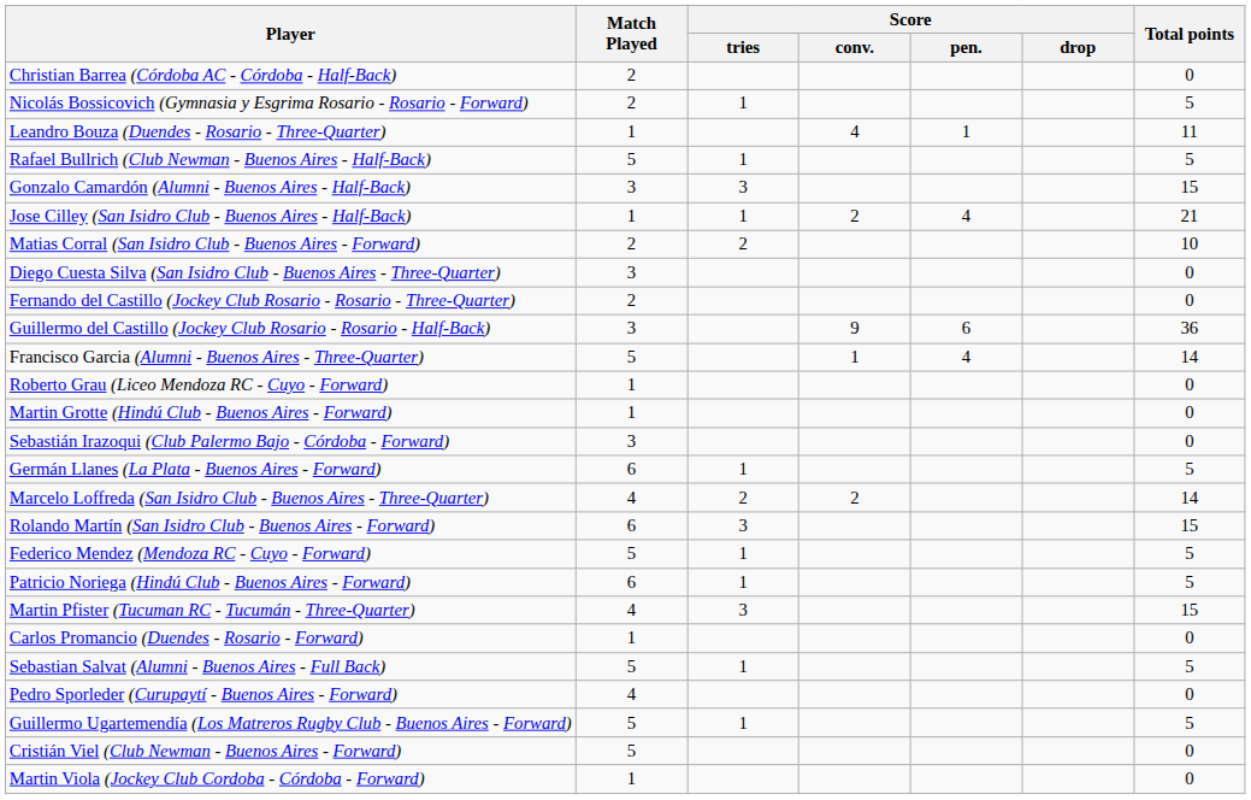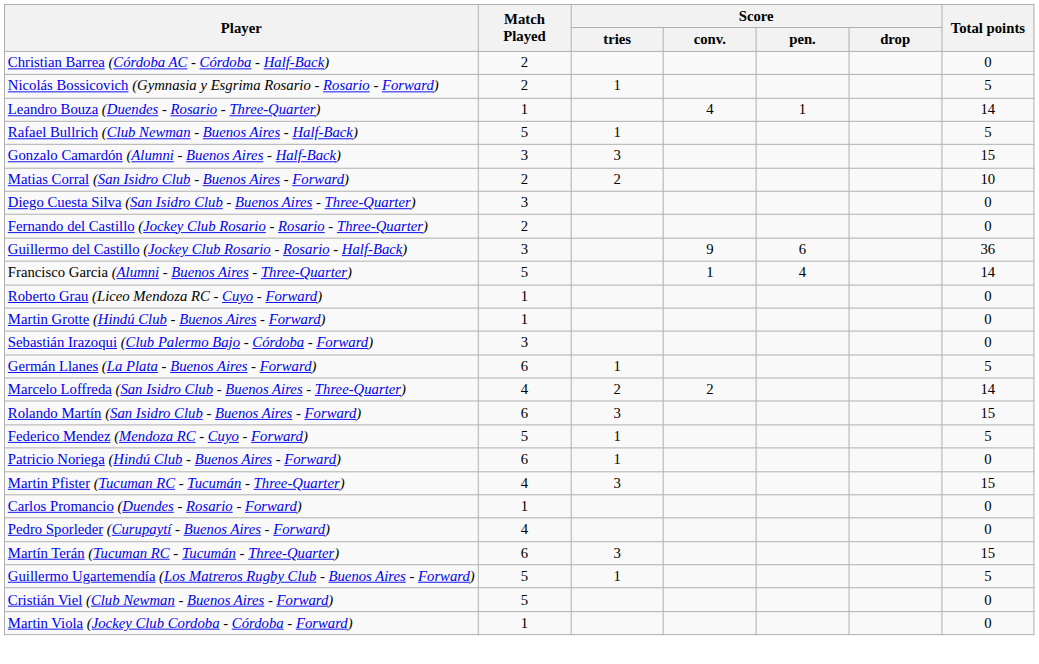 <table class="wikitable sortable">
 <tr>
 <th rowspan=2 width="46%">Player</th>
 <th rowspan=2 width="9%">Match <br>Played</th>
 <th colspan=4 width="36%">Score</th>
 <th rowspan=2 width="9%">Total points</th>
 </tr>
 <tr>
 <th width="9%">tries</th>
 <th width="9%">conv.</th>
 <th width="9%">pen.</th>
 <th width="9%">drop</th>
 </tr>
 <tr align=center>
 <td align=left><a href='#'>Christian Barrea</a> <em>(<a href='#'>Córdoba AC</a> - <a href='#'>Córdoba</a> - <a href='#'>Half-Back</a>)</em></td>
 <td>2</td>
 <td></td>
 <td></td>
 <td></td>
 <td></td>
 <td>0</td>
 </tr>
 <tr align=center>
 <td align=left><a href='#'>Nicolás Bossicovich</a>  <em>(Gymnasia y Esgrima Rosario - <a href='#'>Rosario</a> - <a href='#'>Forward</a>)</em></td>
 <td>2</td>
 <td>1</td>
 <td></td>
 <td></td>
 <td></td>
 <td>5</td>
 </tr>
 <tr align=center>
 <td align=left><a href='#'>Leandro Bouza</a> <em>(<a href='#'>Duendes</a> - <a href='#'>Rosario</a> - <a href='#'>Three-Quarter</a>)</em></td>
 <td>1</td>
 <td></td>
 <td>4</td>
 <td>1</td>
 <td></td>
-<td>11</td>
+<td>14</td>
 </tr>
 <tr align=center>
 <td align=left><a href='#'>Rafael Bullrich</a> <em>(<a href='#'>Club Newman</a> - <a href='#'>Buenos Aires</a> - <a href='#'>Half-Back</a>)</em></td>
 <td>5</td>
 <td>1</td>
 <td></td>
 <td></td>
 <td></td>
 <td>5</td>
 </tr>
 <tr align=center>
 <td align=left><a href='#'>Gonzalo Camardón</a>  <em>(<a href='#'>Alumni</a> - <a href='#'>Buenos Aires</a> - <a href='#'>Half-Back</a>)</em></td>
 <td>3</td>
 <td>3</td>
 <td></td>
 <td></td>
 <td></td>
 <td>15</td>
-</tr>
-<tr align=center>
-<td align=left><a href='#'>Jose Cilley</a> <em>(<a href='#'>San Isidro Club</a> - <a href='#'>Buenos Aires</a> - <a href='#'>Half-Back</a>)</em></td>
-<td>1</td>
-<td>1</td>
-<td>2</td>
-<td>4</td>
-<td></td>
-<td>21</td>
 </tr>
 <tr align=center>
 <td align=left><a href='#'>Matias Corral</a> <em>(<a href='#'>San Isidro Club</a> - <a href='#'>Buenos Aires</a> - <a href='#'>Forward</a>)</em></td>
 <td>2</td>
 <td>2</td>
 <td></td>
 <td></td>
 <td></td>
 <td>10</td>
 </tr>
 <tr align=center>
 <td align=left><a href='#'>Diego Cuesta Silva</a> <em>(<a href='#'>San Isidro Club</a> - <a href='#'>Buenos Aires</a> - <a href='#'>Three-Quarter</a>)</em></td>
 <td>3</td>
 <td></td>
 <td></td>
 <td></td>
 <td></td>
 <td>0</td>
 </tr>
 <tr align=center>
 <td align=left><a href='#'>Fernando del Castillo</a> <em>(<a href='#'>Jockey Club Rosario</a> - <a href='#'>Rosario</a> - <a href='#'>Three-Quarter</a>)</em></td>
 <td>2</td>
 <td></td>
 <td></td>
 <td></td>
 <td></td>
 <td>0</td>
 </tr>
 <tr align=center>
 <td align=left><a href='#'>Guillermo del Castillo</a> <em>(<a href='#'>Jockey Club Rosario</a> - <a href='#'>Rosario</a> - <a href='#'>Half-Back</a>)</em></td>
 <td>3</td>
 <td></td>
 <td>9</td>
 <td>6</td>
 <td></td>
 <td>36</td>
 </tr>
 <tr align=center>
 <td align=left>Francisco Garcia <em>(<a href='#'>Alumni</a> - <a href='#'>Buenos Aires</a> - <a href='#'>Three-Quarter</a>)</em></td>
 <td>5</td>
 <td></td>
 <td>1</td>
 <td>4</td>
 <td></td>
 <td>14</td>
 </tr>
 <tr align=center>
 <td align=left><a href='#'>Roberto Grau</a>  <em>(Liceo Mendoza RC - <a href='#'>Cuyo</a> - <a href='#'>Forward</a>)</em></td>
 <td>1</td>
 <td></td>
 <td></td>
 <td></td>
 <td></td>
 <td>0</td>
 </tr>
 <tr align=center>
 <td align=left><a href='#'>Martin Grotte</a> <em>(<a href='#'>Hindú Club</a> - <a href='#'>Buenos Aires</a> - <a href='#'>Forward</a>)</em></td>
 <td>1</td>
 <td></td>
 <td></td>
 <td></td>
 <td></td>
 <td>0</td>
 </tr>
 <tr align=center>
 <td align=left><a href='#'>Sebastián Irazoqui</a>  <em>(<a href='#'>Club Palermo Bajo</a> - <a href='#'>Córdoba</a> - <a href='#'>Forward</a>)</em></td>
 <td>3</td>
 <td></td>
 <td></td>
 <td></td>
 <td></td>
 <td>0</td>
 </tr>
 <tr align=center>
 <td align=left><a href='#'>Germán Llanes</a>  <em>(<a href='#'>La Plata</a> - <a href='#'>Buenos Aires</a> - <a href='#'>Forward</a>)</em></td>
 <td>6</td>
 <td>1</td>
 <td></td>
 <td></td>
 <td></td>
 <td>5</td>
 </tr>
 <tr align=center>
 <td align=left><a href='#'>Marcelo Loffreda</a> <em>(<a href='#'>San Isidro Club</a> - <a href='#'>Buenos Aires</a> - <a href='#'>Three-Quarter</a>)</em></td>
 <td>4</td>
 <td>2</td>
 <td>2</td>
 <td></td>
 <td></td>
 <td>14</td>
 </tr>
 <tr align=center>
 <td align=left><a href='#'>Rolando Martín</a> <em>(<a href='#'>San Isidro Club</a> - <a href='#'>Buenos Aires</a> - <a href='#'>Forward</a>)</em></td>
 <td>6</td>
 <td>3</td>
 <td></td>
 <td></td>
 <td></td>
 <td>15</td>
 </tr>
 <tr align=center>
 <td align=left><a href='#'>Federico Mendez</a> <em>(<a href='#'>Mendoza RC</a> - <a href='#'>Cuyo</a> - <a href='#'>Forward</a>)</em></td>
 <td>5</td>
 <td>1</td>
 <td></td>
 <td></td>
 <td></td>
 <td>5</td>
 </tr>
 <tr align=center>
 <td align=left><a href='#'>Patricio Noriega</a> <em>(<a href='#'>Hindú Club</a> - <a href='#'>Buenos Aires</a> - <a href='#'>Forward</a>)</em></td>
 <td>6</td>
 <td>1</td>
 <td></td>
 <td></td>
 <td></td>
-<td>5</td>
+<td>0</td>
 </tr>
 <tr align=center>
 <td align=left><a href='#'>Martin Pfister</a> <em>(<a href='#'>Tucuman RC</a> - <a href='#'>Tucumán</a> - <a href='#'>Three-Quarter</a>)</em></td>
 <td>4</td>
 <td>3</td>
 <td></td>
 <td></td>
 <td></td>
 <td>15</td>
 </tr>
 <tr align=center>
 <td align=left><a href='#'>Carlos Promancio</a> <em>(<a href='#'>Duendes</a> - <a href='#'>Rosario</a> - <a href='#'>Forward</a>)</em></td>
 <td>1</td>
 <td></td>
 <td></td>
 <td></td>
 <td></td>
 <td>0</td>
 </tr>
 <tr align=center>
-<td align=left><a href='#'>Sebastian Salvat</a> <em>(<a href='#'>Alumni</a> - <a href='#'>Buenos Aires</a> - <a href='#'>Full Back</a>)</em></td>
-<td>5</td>
-<td>1</td>
-<td></td>
-<td></td>
-<td></td>
-<td>5</td>
-</tr>
-<tr align=center>
 <td align=left><a href='#'>Pedro Sporleder</a> <em>(<a href='#'>Curupaytí</a> - <a href='#'>Buenos Aires</a> - <a href='#'>Forward</a>)</em></td>
 <td>4</td>
 <td></td>
 <td></td>
 <td></td>
 <td></td>
 <td>0</td>
+</tr>
+<tr align=center>
+<td align=left><a href='#'>Martín Terán</a> <em>(<a href='#'>Tucuman RC</a> - <a href='#'>Tucumán</a> - <a href='#'>Three-Quarter</a>)</em></td>
+<td>6</td>
+<td>3</td>
+<td></td>
+<td></td>
+<td></td>
+<td>15</td>
 </tr>
 <tr align=center>
 <td align=left><a href='#'>Guillermo Ugartemendía</a> <em>(<a href='#'>Los Matreros Rugby Club</a> - <a href='#'>Buenos Aires</a> - <a href='#'>Forward</a>)</em></td>
 <td>5</td>
 <td>1</td>
 <td></td>
 <td></td>
 <td></td>
 <td>5</td>
 </tr>
 <tr align=center>
 <td align=left><a href='#'>Cristián Viel</a> <em>(<a href='#'>Club Newman</a> - <a href='#'>Buenos Aires</a> - <a href='#'>Forward</a>)</em></td>
 <td>5</td>
 <td></td>
 <td></td>
 <td></td>
 <td></td>
 <td>0</td>
 </tr>
 <tr align=center>
 <td align=left><a href='#'>Martin Viola</a> <em>(<a href='#'>Jockey Club Cordoba</a> - <a href='#'>Córdoba</a> - <a href='#'>Forward</a>)</em></td>
 <td>1</td>
 <td></td>
 <td></td>
 <td></td>
 <td></td>
 <td>0</td>
 </tr>
 </table>
